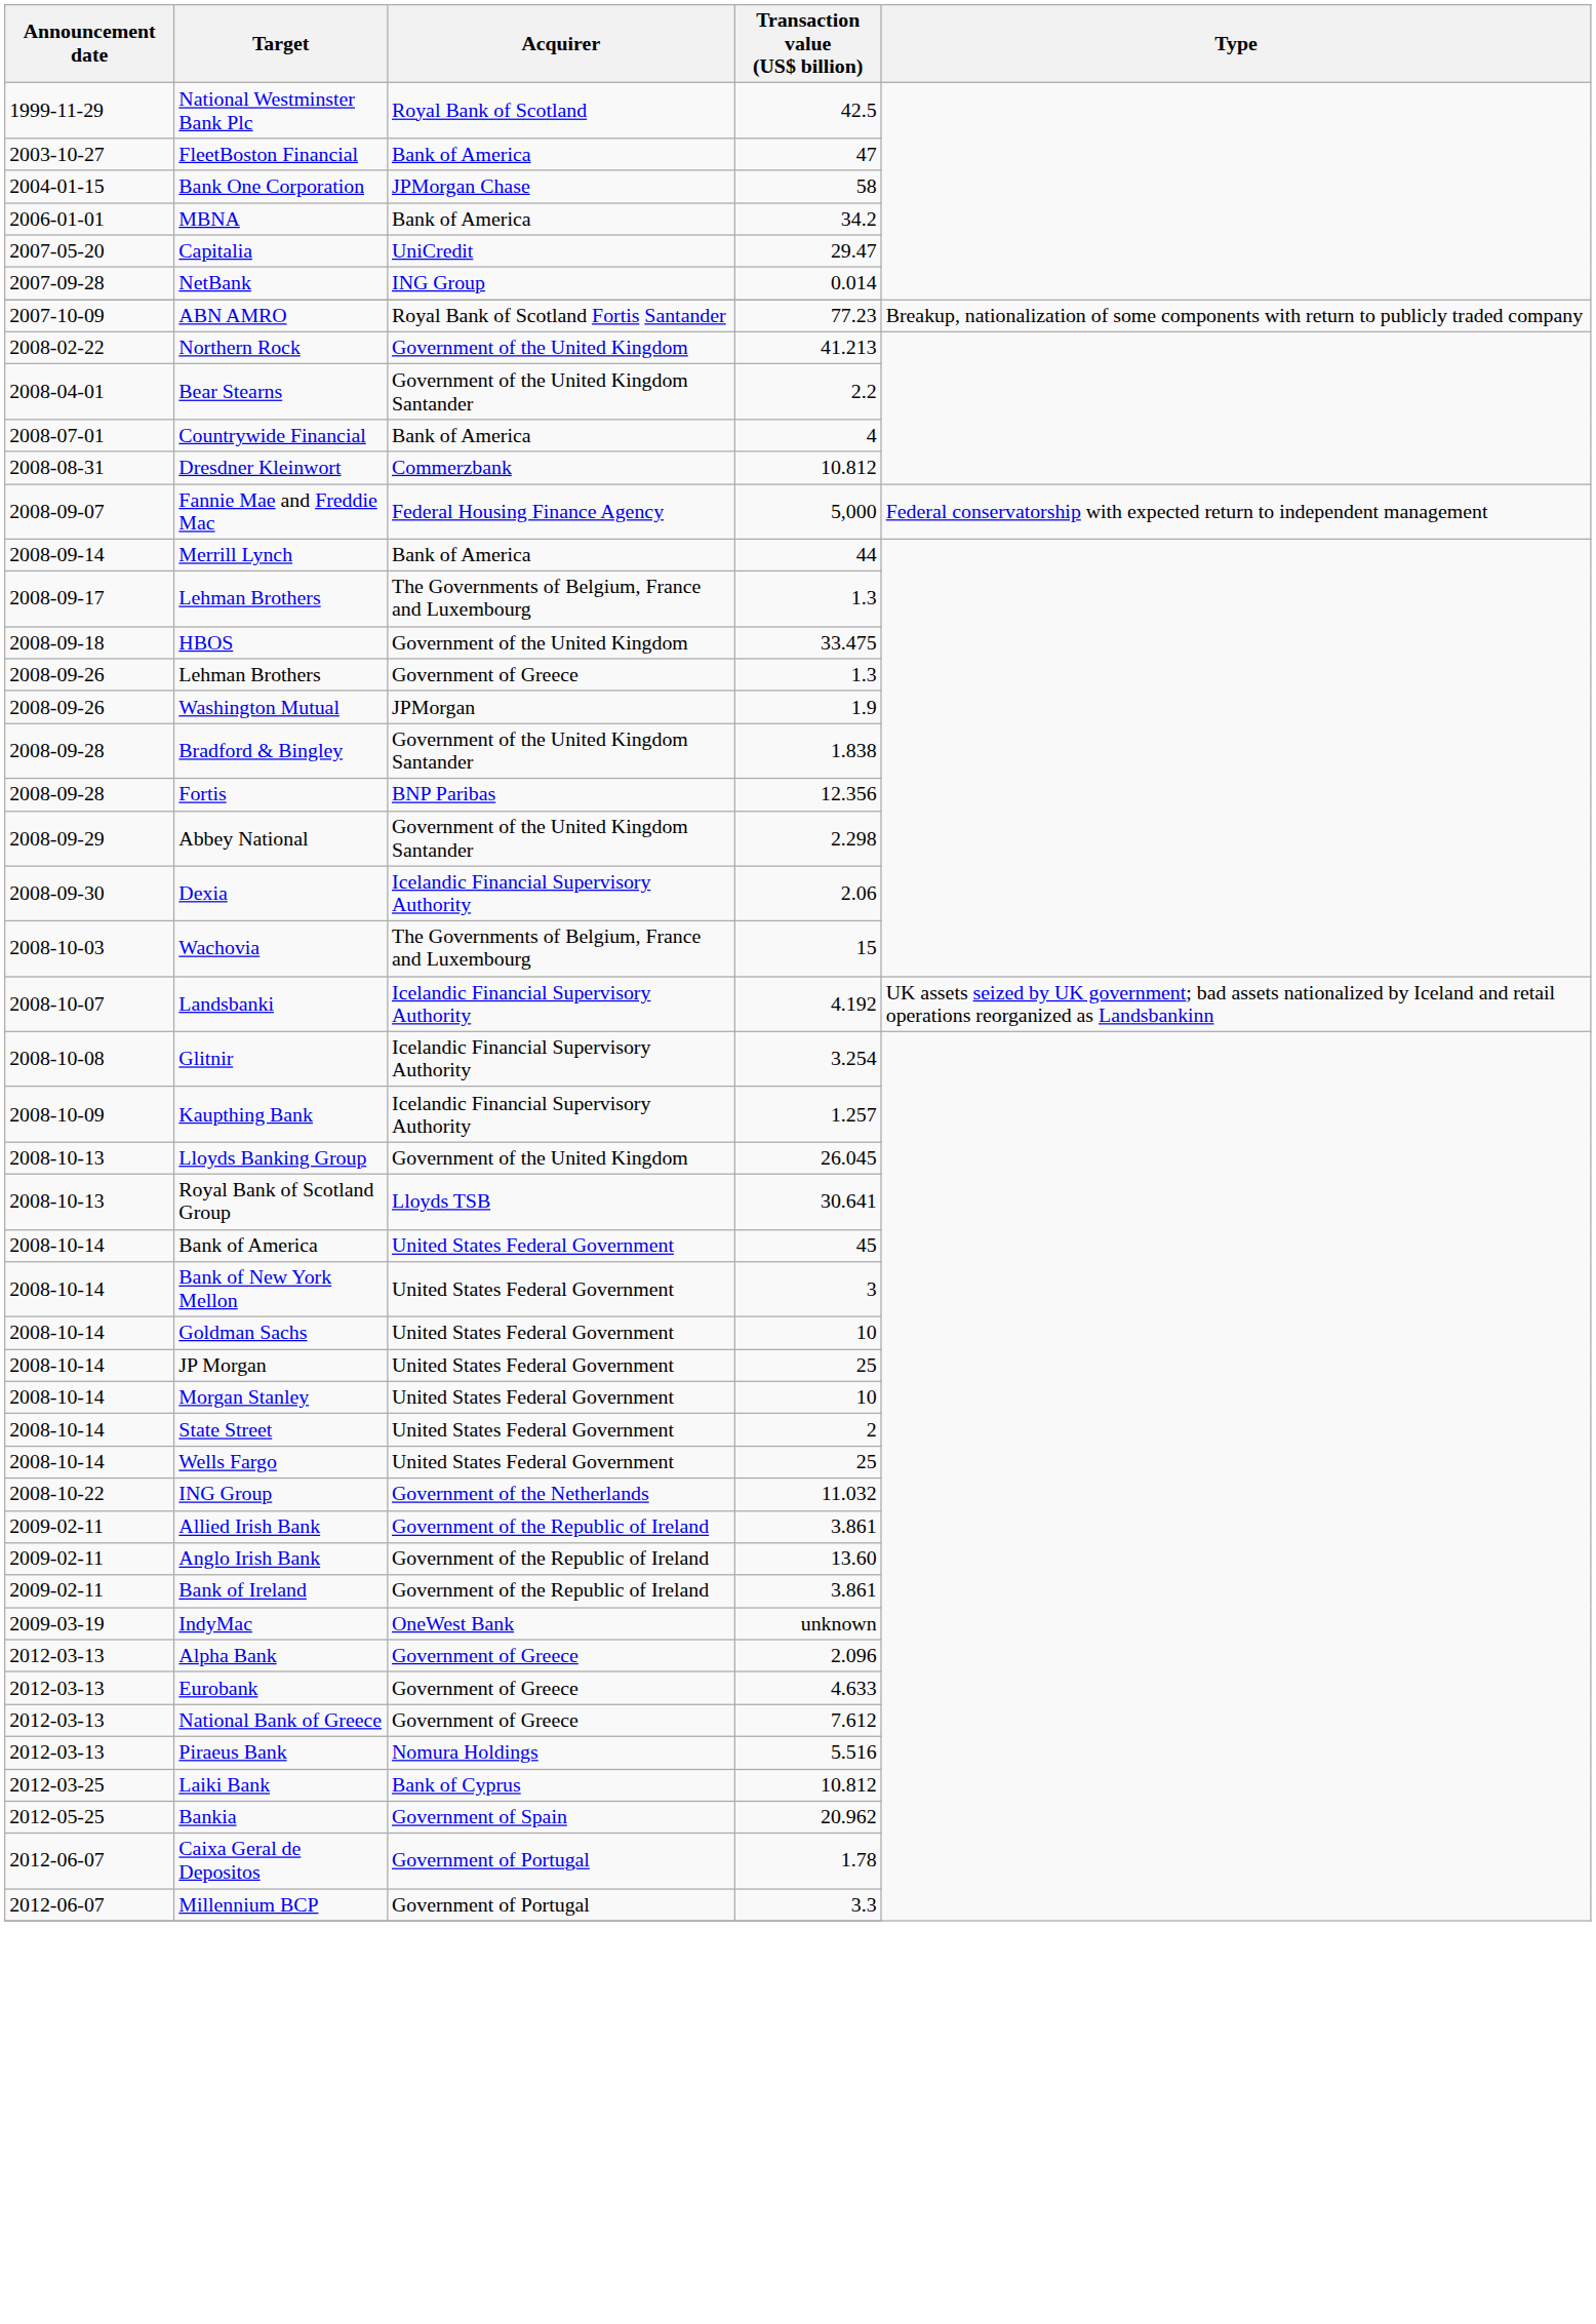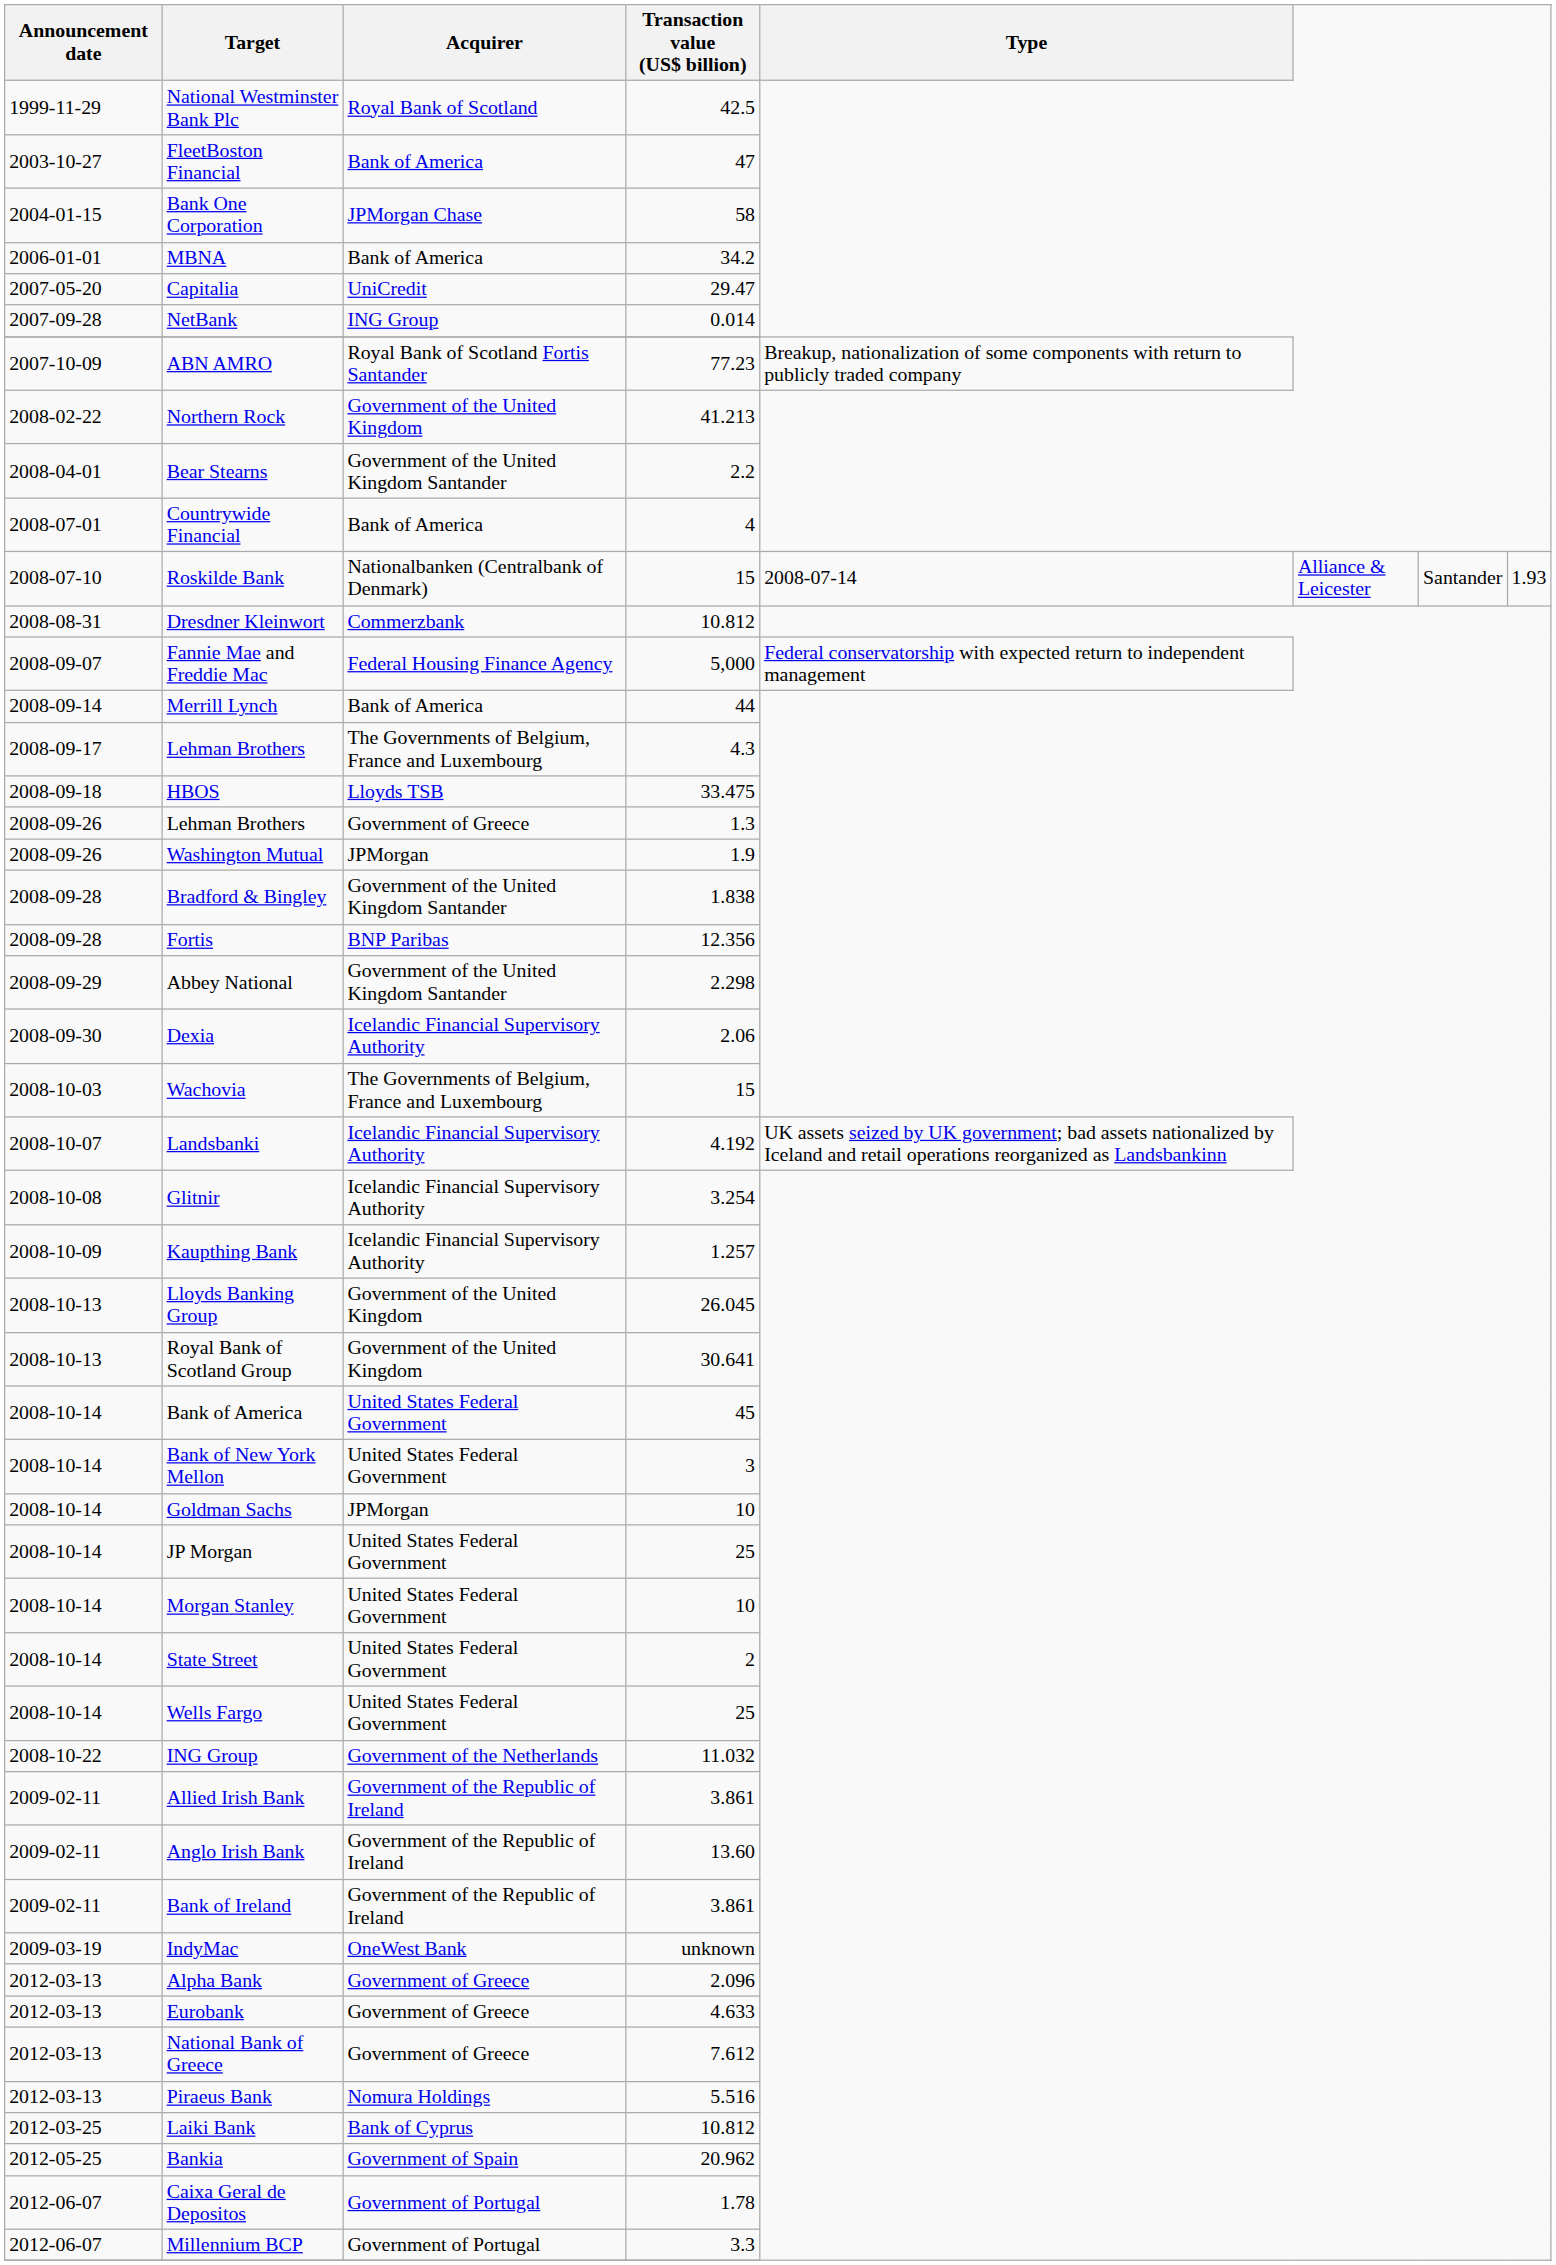 <table class="wikitable sortable">
 <tr>
 <th>Announcement date</th>
 <th>Target</th>
 <th>Acquirer</th>
 <th>Transaction value <br> (US$ billion)</th>
 <th>Type</th>
 </tr>
 <tr>
 <td>1999-11-29</td>
 <td> <a href='#'>National Westminster Bank Plc</a></td>
 <td> <a href='#'>Royal Bank of Scotland</a></td>
 <td style="text-align:right;">42.5</td>
 </tr>
 <tr>
 <td>2003-10-27</td>
 <td> <a href='#'>FleetBoston Financial</a></td>
 <td> <a href='#'>Bank of America</a></td>
 <td style="text-align:right;">47</td>
 </tr>
 <tr>
 <td>2004-01-15</td>
 <td> <a href='#'>Bank One Corporation</a></td>
 <td> <a href='#'>JPMorgan Chase</a></td>
 <td style="text-align:right;">58</td>
 </tr>
 <tr>
 <td>2006-01-01</td>
 <td> <a href='#'>MBNA</a></td>
 <td> Bank of America</td>
 <td style="text-align:right;">34.2</td>
 </tr>
 <tr>
 <td>2007-05-20</td>
 <td> <a href='#'>Capitalia</a></td>
 <td> <a href='#'>UniCredit</a></td>
 <td style="text-align:right;">29.47</td>
 </tr>
 <tr>
 <td>2007-09-28</td>
 <td> <a href='#'>NetBank</a></td>
 <td> <a href='#'>ING Group</a></td>
 <td style="text-align:right;">0.014</td>
 </tr>
 <tr>
 </tr>
 <tr>
 <td>2007-10-09</td>
 <td> <a href='#'>ABN AMRO</a></td>
 <td> Royal Bank of Scotland  <a href='#'>Fortis</a>  <a href='#'>Santander</a></td>
 <td style="text-align:right;">77.23</td>
 <td>Breakup, nationalization of some components with return to publicly traded company</td>
 </tr>
 <tr>
 <td>2008-02-22</td>
 <td> <a href='#'>Northern Rock</a></td>
 <td> <a href='#'>Government of the United Kingdom</a></td>
 <td style="text-align:right;">41.213</td>
 </tr>
 <tr>
 <td>2008-04-01</td>
 <td> <a href='#'>Bear Stearns</a></td>
 <td> Government of the United Kingdom  Santander</td>
 <td style="text-align:right;">2.2</td>
 </tr>
 <tr>
 <td>2008-07-01</td>
 <td> <a href='#'>Countrywide Financial</a></td>
 <td> Bank of America</td>
 <td style="text-align:right;">4</td>
 </tr>
 <tr>
+<td>2008-07-10</td>
+<td> <a href='#'>Roskilde Bank</a></td>
+<td> Nationalbanken (Centralbank of Denmark)</td>
+<td style="text-align:right;">15</td>
+<td>2008-07-14</td>
+<td> <a href='#'>Alliance & Leicester</a></td>
+<td> Santander</td>
+<td style="text-align:right;">1.93</td>
+</tr>
+<tr>
 <td>2008-08-31</td>
 <td> <a href='#'>Dresdner Kleinwort</a></td>
 <td> <a href='#'>Commerzbank</a></td>
 <td style="text-align:right;">10.812</td>
 </tr>
 <tr>
 <td>2008-09-07</td>
 <td> <a href='#'>Fannie Mae</a> and <a href='#'>Freddie Mac</a></td>
 <td> <a href='#'>Federal Housing Finance Agency</a></td>
 <td style="text-align:right;">5,000</td>
 <td><a href='#'>Federal conservatorship</a> with expected return to independent management</td>
 </tr>
 <tr>
 <td>2008-09-14</td>
 <td> <a href='#'>Merrill Lynch</a></td>
 <td> Bank of America</td>
 <td style="text-align:right;">44</td>
 </tr>
 <tr>
 <td>2008-09-17</td>
 <td> <a href='#'>Lehman Brothers</a></td>
 <td>   The Governments of Belgium, France and Luxembourg</td>
-<td style="text-align:right;">1.3</td>
+<td style="text-align:right;">4.3</td>
 </tr>
 <tr>
 <td>2008-09-18</td>
 <td> <a href='#'>HBOS</a></td>
-<td> Government of the United Kingdom</td>
+<td> <a href='#'>Lloyds TSB</a></td>
 <td style="text-align:right;">33.475</td>
 </tr>
 <tr>
 <td>2008-09-26</td>
 <td> Lehman Brothers</td>
 <td> Government of Greece</td>
 <td style="text-align:right;">1.3</td>
 </tr>
 <tr>
 <td>2008-09-26</td>
 <td> <a href='#'>Washington Mutual</a></td>
 <td> JPMorgan</td>
 <td style="text-align:right;">1.9</td>
 </tr>
 <tr>
 <td>2008-09-28</td>
 <td> <a href='#'>Bradford & Bingley</a></td>
 <td> Government of the United Kingdom  Santander</td>
 <td style="text-align:right;">1.838</td>
 </tr>
 <tr>
 <td>2008-09-28</td>
 <td>   <a href='#'>Fortis</a></td>
 <td> <a href='#'>BNP Paribas</a></td>
 <td style="text-align:right;">12.356</td>
 </tr>
 <tr>
 <td>2008-09-29</td>
 <td> Abbey National</td>
 <td> Government of the United Kingdom  Santander</td>
 <td style="text-align:right;">2.298</td>
 </tr>
 <tr>
 <td>2008-09-30</td>
 <td> <a href='#'>Dexia</a></td>
 <td> <a href='#'>Icelandic Financial Supervisory Authority</a></td>
 <td style="text-align:right;">2.06</td>
 </tr>
 <tr>
 <td>2008-10-03</td>
 <td> <a href='#'>Wachovia</a></td>
 <td>   The Governments of Belgium, France and Luxembourg</td>
 <td style="text-align:right;">15</td>
 </tr>
 <tr>
 <td>2008-10-07</td>
 <td> <a href='#'>Landsbanki</a></td>
 <td> <a href='#'>Icelandic Financial Supervisory Authority</a></td>
 <td style="text-align:right;">4.192</td>
 <td>UK assets <a href='#'>seized by UK government</a>; bad assets nationalized by Iceland and retail operations reorganized as <a href='#'>Landsbankinn</a></td>
 </tr>
 <tr>
 <td>2008-10-08</td>
 <td> <a href='#'>Glitnir</a></td>
 <td> Icelandic Financial Supervisory Authority</td>
 <td style="text-align:right;">3.254</td>
 </tr>
 <tr>
 <td>2008-10-09</td>
 <td> <a href='#'>Kaupthing Bank</a></td>
 <td> Icelandic Financial Supervisory Authority</td>
 <td style="text-align:right;">1.257</td>
 </tr>
 <tr>
 <td>2008-10-13</td>
 <td> <a href='#'>Lloyds Banking Group</a></td>
 <td> Government of the United Kingdom</td>
 <td style="text-align:right;">26.045</td>
 </tr>
 <tr>
 <td>2008-10-13</td>
 <td> Royal Bank of Scotland Group</td>
-<td> <a href='#'>Lloyds TSB</a></td>
+<td> Government of the United Kingdom</td>
 <td style="text-align:right;">30.641</td>
 </tr>
 <tr>
 <td>2008-10-14</td>
 <td> Bank of America</td>
 <td> <a href='#'>United States Federal Government</a></td>
 <td style="text-align:right;">45</td>
 </tr>
 <tr>
 <td>2008-10-14</td>
 <td> <a href='#'>Bank of New York Mellon</a></td>
 <td> United States Federal Government</td>
 <td style="text-align:right;">3</td>
 </tr>
 <tr>
 <td>2008-10-14</td>
 <td> <a href='#'>Goldman Sachs</a></td>
-<td> United States Federal Government</td>
+<td> JPMorgan</td>
 <td style="text-align:right;">10</td>
 </tr>
 <tr>
 <td>2008-10-14</td>
 <td> JP Morgan</td>
 <td> United States Federal Government</td>
 <td style="text-align:right;">25</td>
 </tr>
 <tr>
 <td>2008-10-14</td>
 <td> <a href='#'>Morgan Stanley</a></td>
 <td> United States Federal Government</td>
 <td style="text-align:right;">10</td>
 </tr>
 <tr>
 <td>2008-10-14</td>
 <td> <a href='#'>State Street</a></td>
 <td> United States Federal Government</td>
 <td style="text-align:right;">2</td>
 </tr>
 <tr>
 <td>2008-10-14</td>
 <td> <a href='#'>Wells Fargo</a></td>
 <td> United States Federal Government</td>
 <td style="text-align:right;">25</td>
 </tr>
 <tr>
 <td>2008-10-22</td>
 <td> <a href='#'>ING Group</a></td>
 <td> <a href='#'>Government of the Netherlands</a></td>
 <td style="text-align:right;">11.032</td>
 </tr>
 <tr>
 <td>2009-02-11</td>
 <td> <a href='#'>Allied Irish Bank</a></td>
 <td> <a href='#'>Government of the Republic of Ireland</a></td>
 <td style="text-align:right;">3.861</td>
 </tr>
 <tr>
 <td>2009-02-11</td>
 <td> <a href='#'>Anglo Irish Bank</a></td>
 <td> Government of the Republic of Ireland</td>
 <td style="text-align:right;">13.60</td>
 </tr>
 <tr>
 <td>2009-02-11</td>
 <td> <a href='#'>Bank of Ireland</a></td>
 <td> Government of the Republic of Ireland</td>
 <td style="text-align:right;">3.861</td>
 </tr>
 <tr>
 <td>2009-03-19</td>
 <td> <a href='#'>IndyMac</a></td>
 <td> <a href='#'>OneWest Bank</a></td>
 <td style="text-align:right;">unknown</td>
 </tr>
 <tr>
 <td>2012-03-13</td>
 <td> <a href='#'>Alpha Bank</a></td>
 <td> <a href='#'>Government of Greece</a></td>
 <td style="text-align:right;">2.096</td>
 </tr>
 <tr>
 <td>2012-03-13</td>
 <td> <a href='#'>Eurobank</a></td>
 <td> Government of Greece</td>
 <td style="text-align:right;">4.633</td>
 </tr>
 <tr>
 <td>2012-03-13</td>
 <td> <a href='#'>National Bank of Greece</a></td>
 <td> Government of Greece</td>
 <td style="text-align:right;">7.612</td>
 </tr>
 <tr>
 <td>2012-03-13</td>
 <td> <a href='#'>Piraeus Bank</a></td>
 <td> <a href='#'>Nomura Holdings</a></td>
 <td style="text-align:right;">5.516</td>
 </tr>
 <tr>
 <td>2012-03-25</td>
 <td> <a href='#'>Laiki Bank</a></td>
 <td> <a href='#'>Bank of Cyprus</a></td>
 <td style="text-align:right;">10.812</td>
 </tr>
 <tr>
 <td>2012-05-25</td>
 <td> <a href='#'>Bankia</a></td>
 <td> <a href='#'>Government of Spain</a></td>
 <td style="text-align:right;">20.962</td>
 </tr>
 <tr>
 <td>2012-06-07</td>
 <td> <a href='#'>Caixa Geral de Depositos</a></td>
 <td> <a href='#'>Government of Portugal</a></td>
 <td style="text-align:right;">1.78</td>
 </tr>
 <tr>
 <td>2012-06-07</td>
 <td> <a href='#'>Millennium BCP</a></td>
 <td> Government of Portugal</td>
 <td style="text-align:right;">3.3</td>
 </tr>
 <tr>
 </tr>
 </table>
